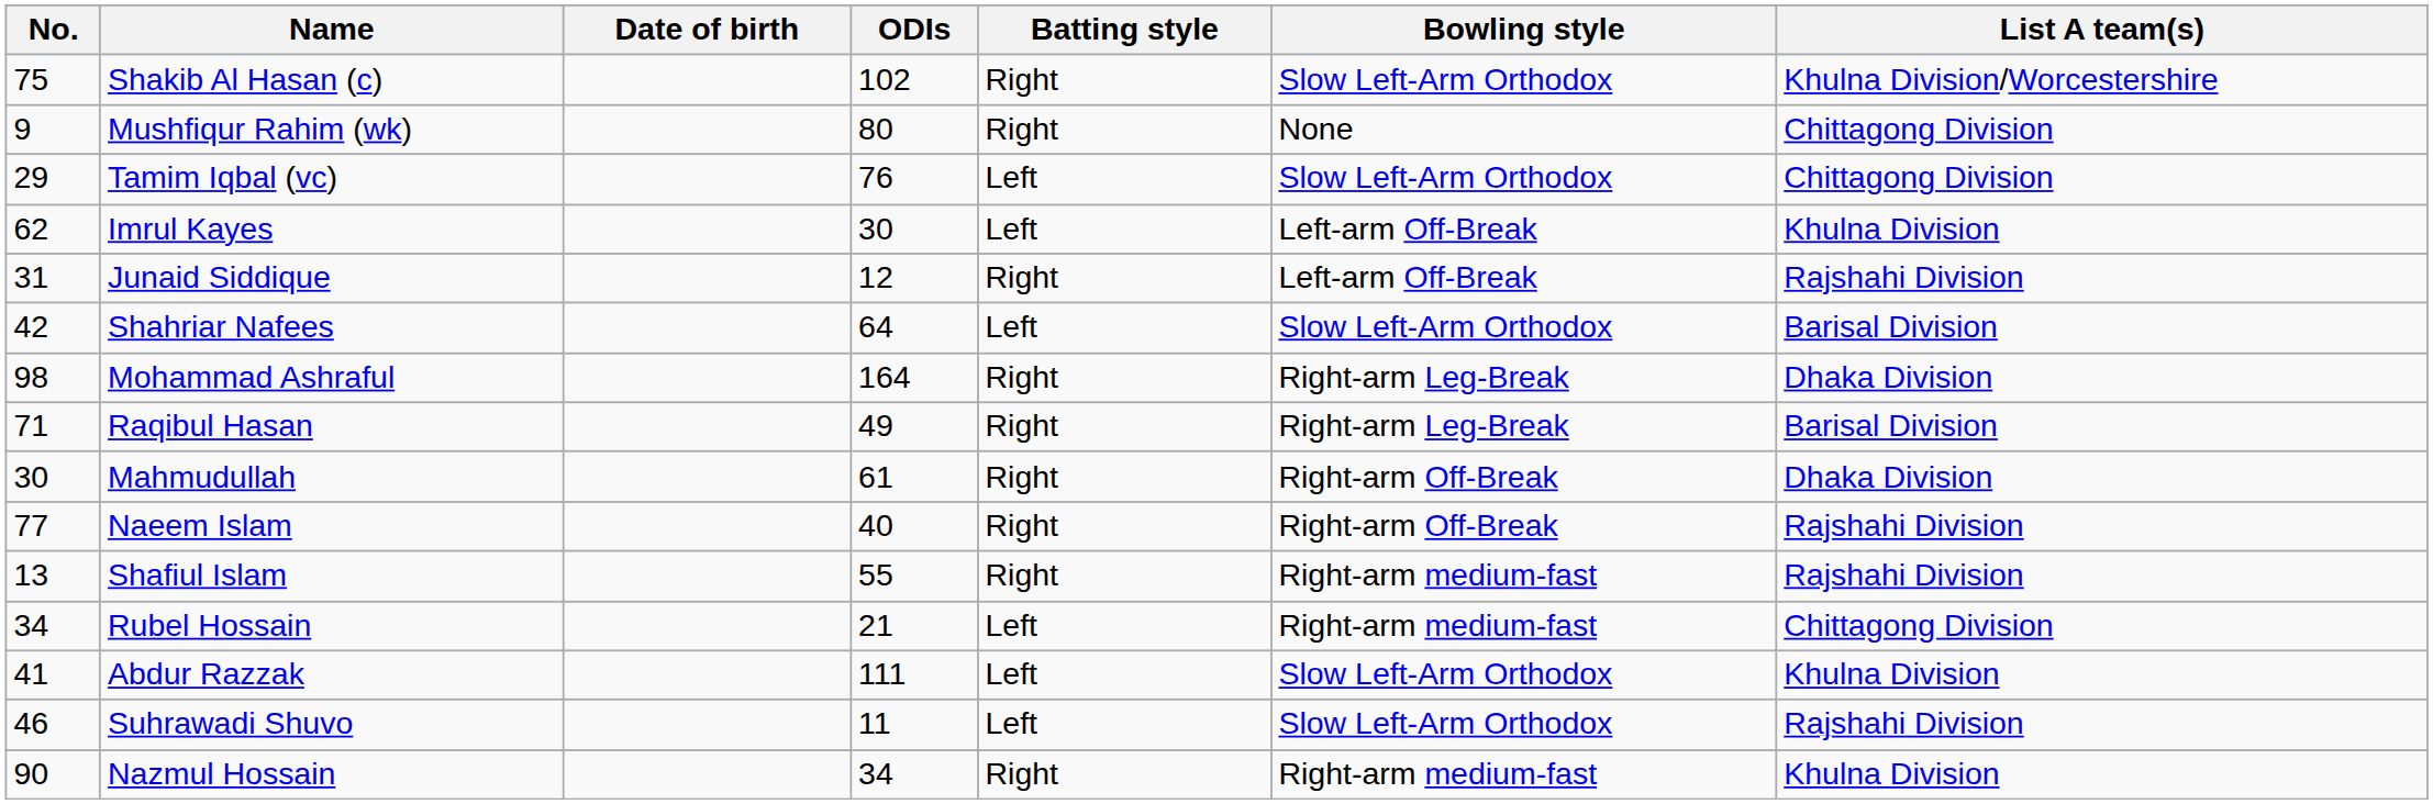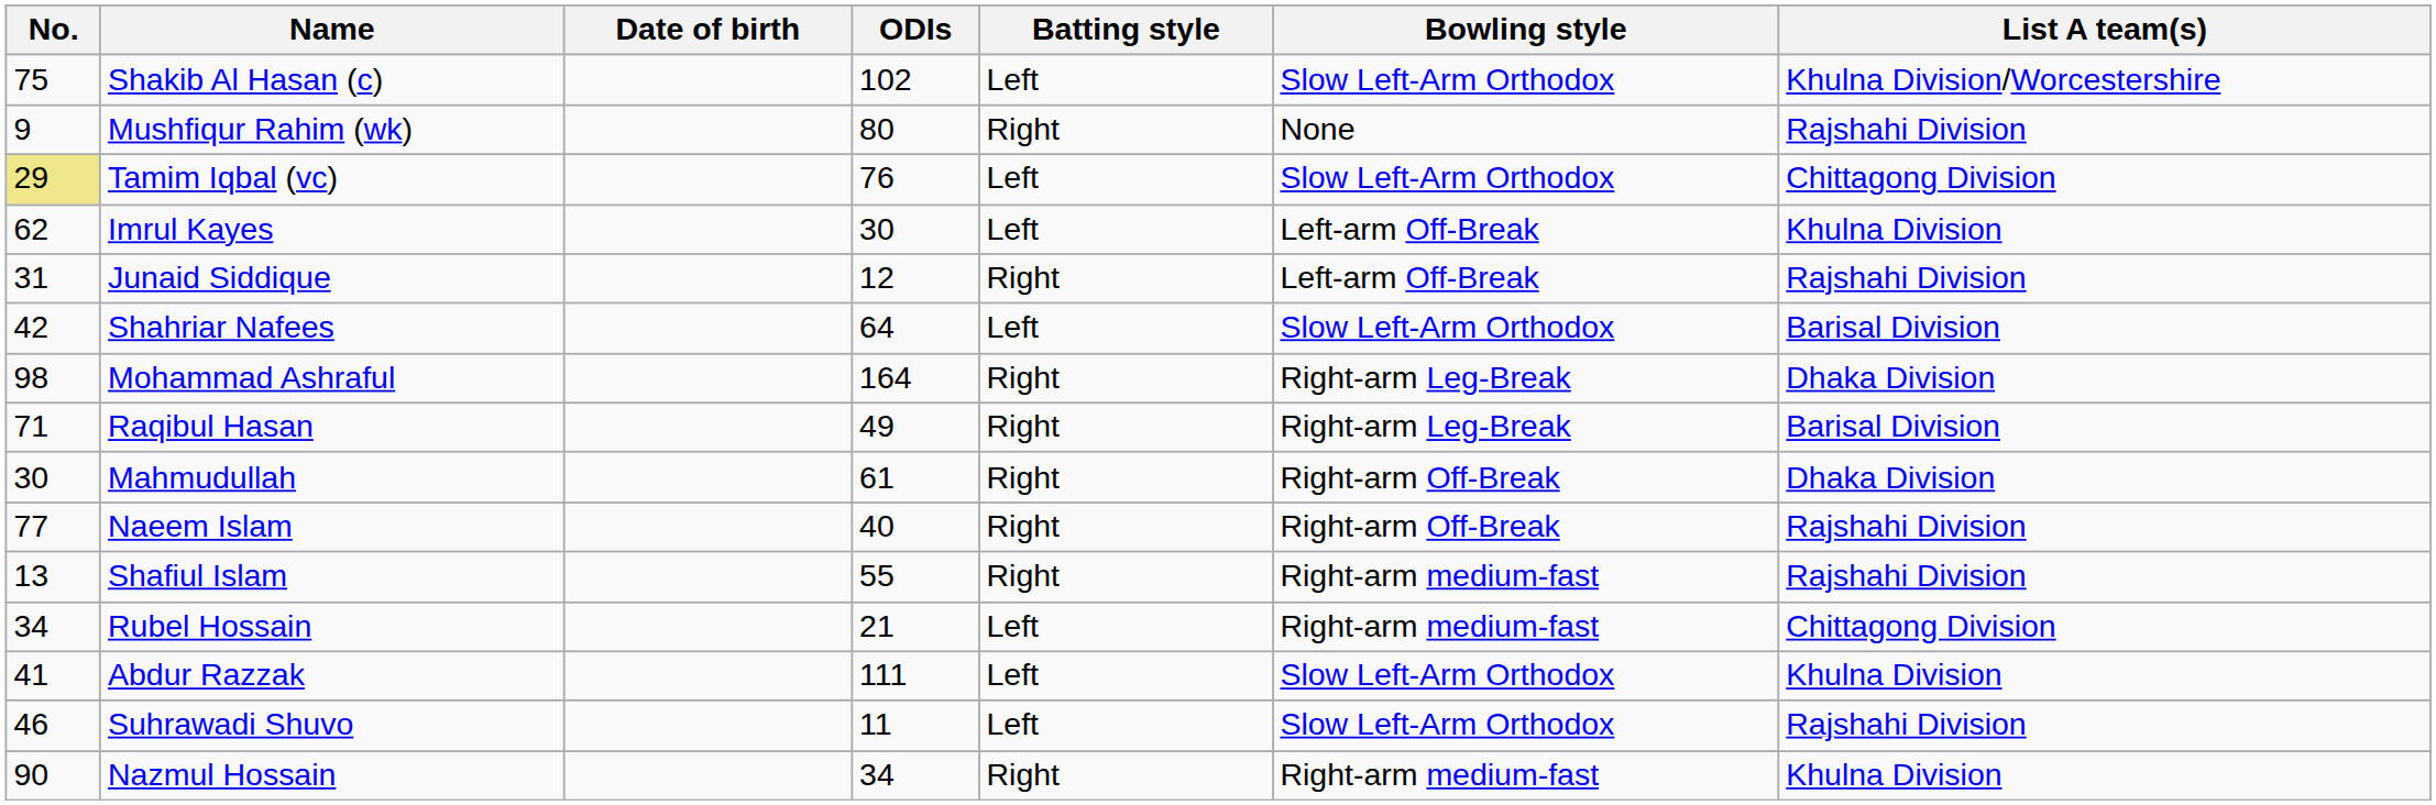 <table class="wikitable sortable " style="width:98%; margin-left:auto; margin-right:0px">
 <tr style="background:#aad0ff">
 <th>No.</th>
 <th>Name</th>
 <th>Date of birth</th>
 <th>ODIs</th>
 <th>Batting style</th>
 <th>Bowling style</th>
 <th>List A team(s)</th>
 </tr>
 <tr>
 <td>75</td>
 <td><a href='#'>Shakib Al Hasan</a> (<a href='#'>c</a>)</td>
 <td></td>
 <td>102</td>
-<td>Right</td>
+<td>Left</td>
 <td><a href='#'>Slow Left-Arm Orthodox</a></td>
 <td> <a href='#'>Khulna Division</a>/<a href='#'>Worcestershire</a></td>
 </tr>
 <tr>
 <td>9</td>
 <td><a href='#'>Mushfiqur Rahim</a> (<a href='#'>wk</a>)</td>
 <td></td>
 <td>80</td>
 <td>Right</td>
 <td>None</td>
-<td> <a href='#'>Chittagong Division</a></td>
+<td> <a href='#'>Rajshahi Division</a></td>
 </tr>
 <tr>
-<td>29</td>
+<td style="background: khaki;">29</td>
 <td><a href='#'>Tamim Iqbal</a>  (<a href='#'>vc</a>)</td>
 <td></td>
 <td>76</td>
 <td>Left</td>
 <td><a href='#'>Slow Left-Arm Orthodox</a></td>
 <td> <a href='#'>Chittagong Division</a></td>
 </tr>
 <tr>
 <td>62</td>
 <td><a href='#'>Imrul Kayes</a></td>
 <td></td>
 <td>30</td>
 <td>Left</td>
 <td>Left-arm <a href='#'>Off-Break</a></td>
 <td> <a href='#'>Khulna Division</a></td>
 </tr>
 <tr>
 <td>31</td>
 <td><a href='#'>Junaid Siddique</a></td>
 <td></td>
 <td>12</td>
 <td>Right</td>
 <td>Left-arm <a href='#'>Off-Break</a></td>
 <td> <a href='#'>Rajshahi Division</a></td>
 </tr>
 <tr>
 <td>42</td>
 <td><a href='#'>Shahriar Nafees</a></td>
 <td></td>
 <td>64</td>
 <td>Left</td>
 <td><a href='#'>Slow Left-Arm Orthodox</a></td>
 <td> <a href='#'>Barisal Division</a></td>
 </tr>
 <tr>
 <td>98</td>
 <td><a href='#'>Mohammad Ashraful</a></td>
 <td></td>
 <td>164</td>
 <td>Right</td>
 <td>Right-arm <a href='#'>Leg-Break</a></td>
 <td> <a href='#'>Dhaka Division</a></td>
 </tr>
 <tr>
 <td>71</td>
 <td><a href='#'>Raqibul Hasan</a></td>
 <td></td>
 <td>49</td>
 <td>Right</td>
 <td>Right-arm <a href='#'>Leg-Break</a></td>
 <td> <a href='#'>Barisal Division</a></td>
 </tr>
 <tr>
 <td>30</td>
 <td><a href='#'>Mahmudullah</a></td>
 <td></td>
 <td>61</td>
 <td>Right</td>
 <td>Right-arm <a href='#'>Off-Break</a></td>
 <td> <a href='#'>Dhaka Division</a></td>
 </tr>
 <tr>
 <td>77</td>
 <td><a href='#'>Naeem Islam</a></td>
 <td></td>
 <td>40</td>
 <td>Right</td>
 <td>Right-arm <a href='#'>Off-Break</a></td>
 <td> <a href='#'>Rajshahi Division</a></td>
 </tr>
 <tr>
 <td>13</td>
 <td><a href='#'>Shafiul Islam</a></td>
 <td></td>
 <td>55</td>
 <td>Right</td>
 <td>Right-arm <a href='#'>medium-fast</a></td>
 <td> <a href='#'>Rajshahi Division</a></td>
 </tr>
 <tr>
 <td>34</td>
 <td><a href='#'>Rubel Hossain</a></td>
 <td></td>
 <td>21</td>
 <td>Left</td>
 <td>Right-arm <a href='#'>medium-fast</a></td>
 <td> <a href='#'>Chittagong Division</a></td>
 </tr>
 <tr>
 <td>41</td>
 <td><a href='#'>Abdur Razzak</a></td>
 <td></td>
 <td>111</td>
 <td>Left</td>
 <td><a href='#'>Slow Left-Arm Orthodox</a></td>
 <td> <a href='#'>Khulna Division</a></td>
 </tr>
 <tr>
 <td>46</td>
 <td><a href='#'>Suhrawadi Shuvo</a></td>
 <td></td>
 <td>11</td>
 <td>Left</td>
 <td><a href='#'>Slow Left-Arm Orthodox</a></td>
 <td> <a href='#'>Rajshahi Division</a></td>
 </tr>
 <tr>
 <td>90</td>
 <td><a href='#'>Nazmul Hossain</a></td>
 <td></td>
 <td>34</td>
 <td>Right</td>
 <td>Right-arm <a href='#'>medium-fast</a></td>
 <td> <a href='#'>Khulna Division</a></td>
 </tr>
 </table>
